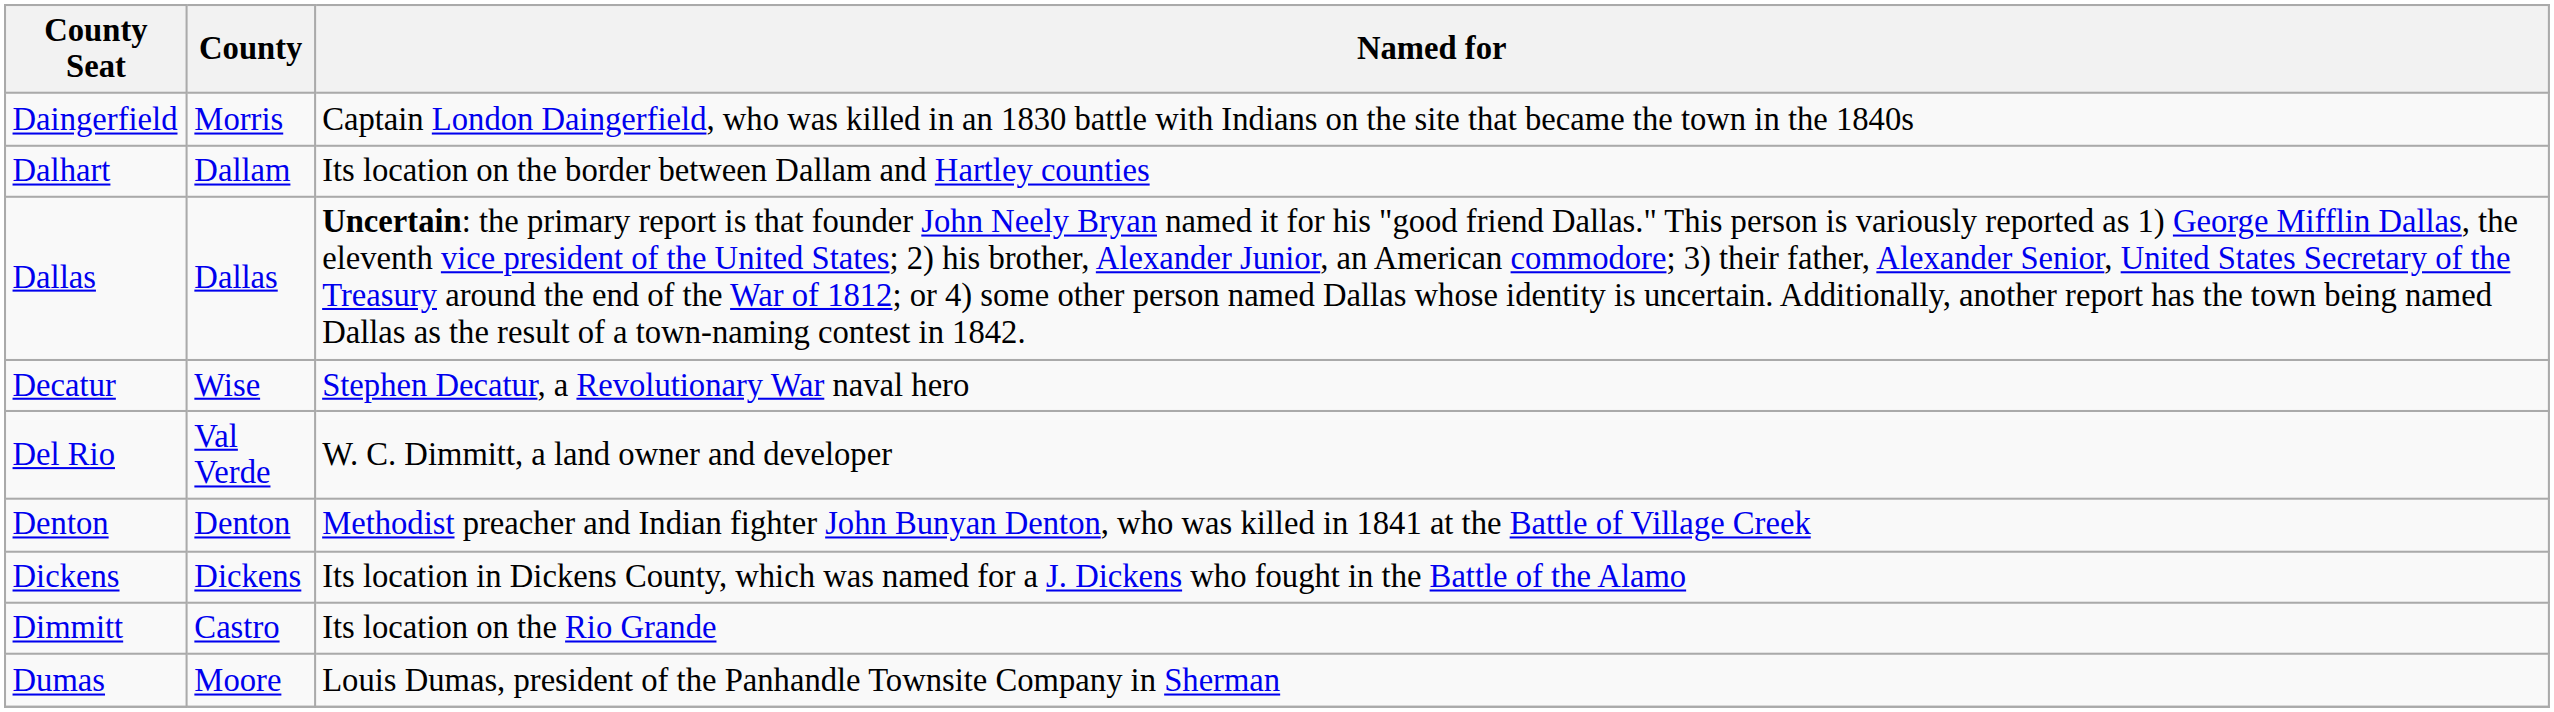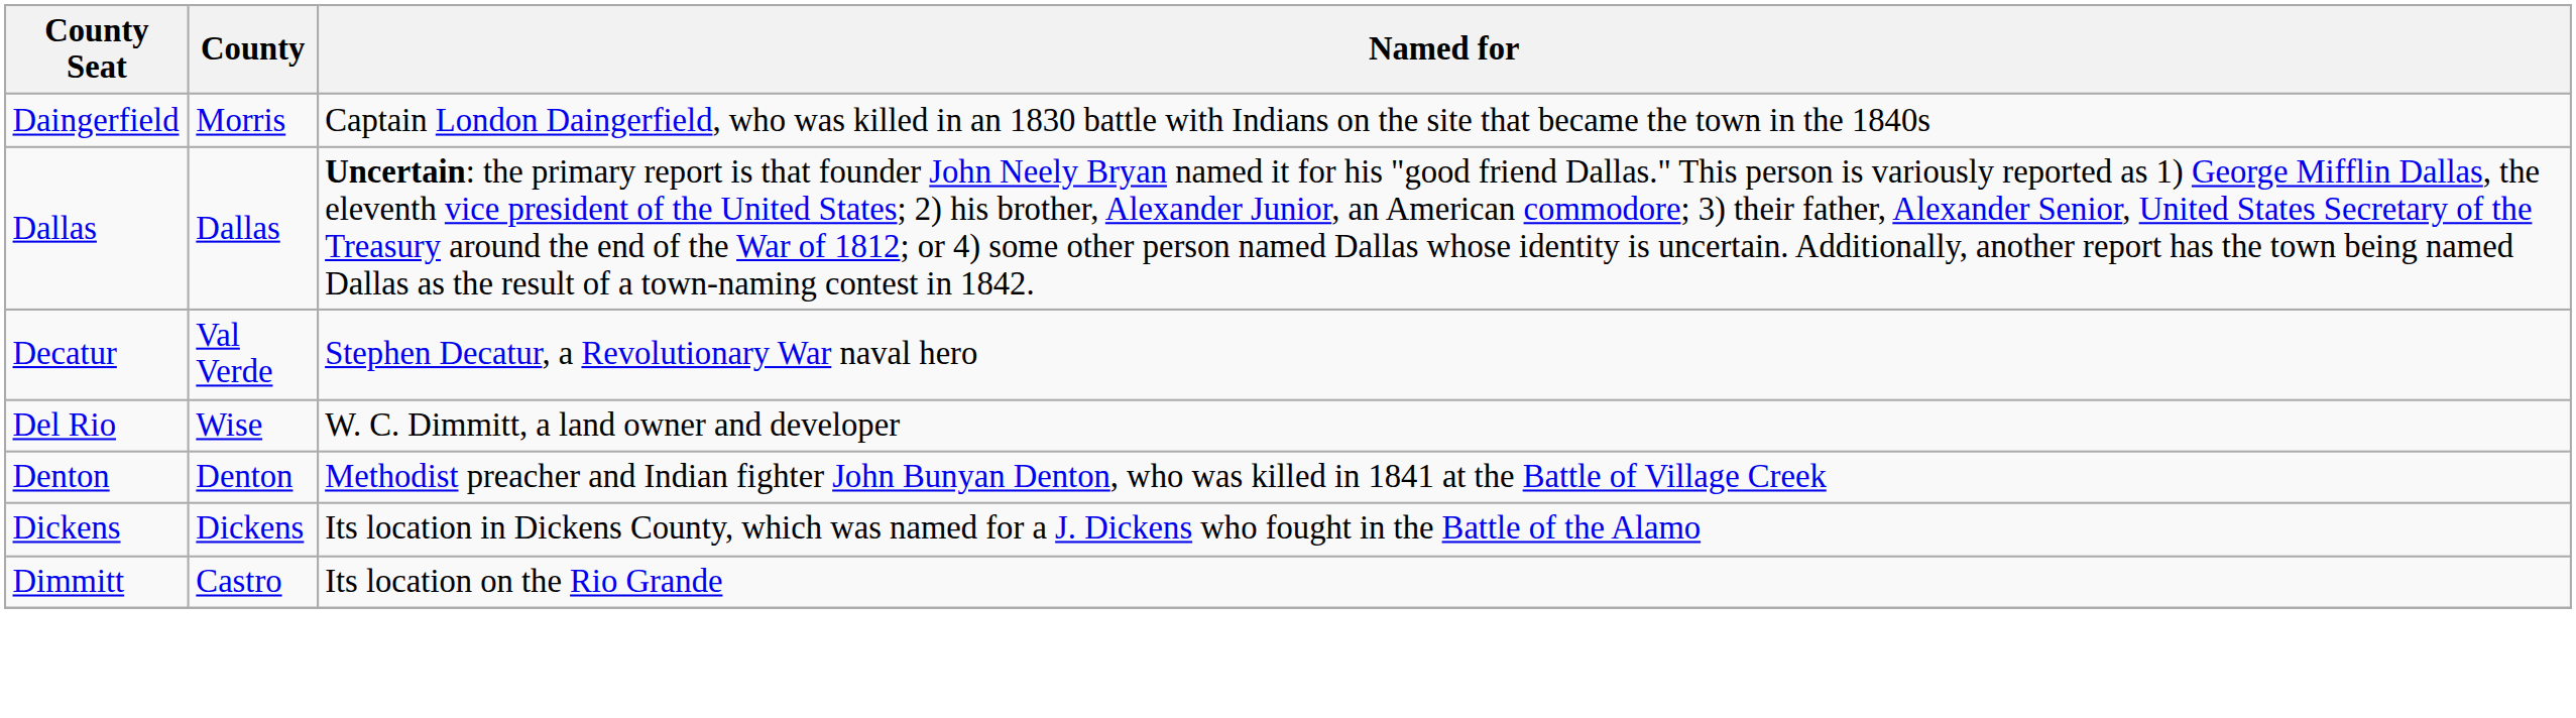 <table class="wikitable">
 <tr>
 <th>County Seat</th>
 <th>County</th>
 <th>Named for</th>
 </tr>
 <tr valign="top">
 <td><a href='#'>Daingerfield</a></td>
 <td><a href='#'>Morris</a></td>
 <td>Captain <a href='#'>London Daingerfield</a>,  who was killed in an 1830 battle with Indians on the site that became the town in the 1840s</td>
 </tr>
 <tr>
-<td><a href='#'>Dalhart</a></td>
-<td><a href='#'>Dallam</a></td>
-<td>Its location on the border between Dallam and <a href='#'>Hartley counties</a></td>
-</tr>
-<tr>
 <td><a href='#'>Dallas</a></td>
 <td><a href='#'>Dallas</a></td>
 <td><strong>Uncertain</strong>: the primary report is that founder <a href='#'>John Neely Bryan</a> named it for his "good friend Dallas."  This person is variously reported as 1) <a href='#'>George Mifflin Dallas</a>, the eleventh <a href='#'>vice president of the United States</a>; 2) his brother, <a href='#'>Alexander Junior</a>, an American <a href='#'>commodore</a>; 3) their father, <a href='#'>Alexander Senior</a>, <a href='#'>United States Secretary of the Treasury</a> around the end of the <a href='#'>War of 1812</a>; or 4) some other person named Dallas whose identity is uncertain. Additionally, another report has the town being named Dallas as the result of a town-naming contest in 1842.</td>
 </tr>
 <tr>
 <td><a href='#'>Decatur</a></td>
-<td><a href='#'>Wise</a></td>
+<td><a href='#'>Val Verde</a></td>
 <td><a href='#'>Stephen Decatur</a>, a <a href='#'>Revolutionary War</a> naval hero</td>
 </tr>
 <tr>
 <td><a href='#'>Del Rio</a></td>
-<td><a href='#'>Val Verde</a></td>
+<td><a href='#'>Wise</a></td>
 <td>W. C. Dimmitt, a land owner and developer</td>
 </tr>
 <tr>
 <td><a href='#'>Denton</a></td>
 <td><a href='#'>Denton</a></td>
 <td><a href='#'>Methodist</a> preacher and Indian fighter <a href='#'>John Bunyan Denton</a>, who was killed in 1841 at the <a href='#'>Battle of Village Creek</a></td>
 </tr>
 <tr>
 <td><a href='#'>Dickens</a></td>
 <td><a href='#'>Dickens</a></td>
 <td>Its location in Dickens County, which was named for a <a href='#'>J. Dickens</a> who fought in the <a href='#'>Battle of the Alamo</a></td>
 </tr>
 <tr>
 <td><a href='#'>Dimmitt</a></td>
 <td><a href='#'>Castro</a></td>
 <td>Its location on the <a href='#'>Rio Grande</a></td>
 </tr>
 <tr>
-<td><a href='#'>Dumas</a></td>
-<td><a href='#'>Moore</a></td>
-<td>Louis Dumas, president of the Panhandle Townsite Company in <a href='#'>Sherman</a></td>
-</tr>
-<tr>
 </tr>
 </table>
